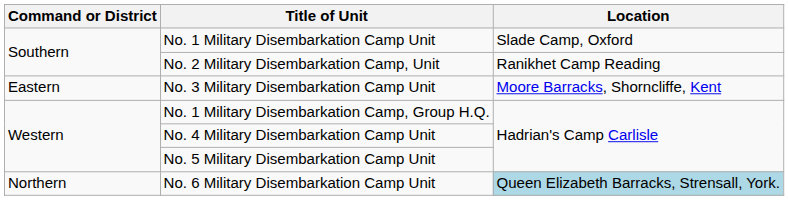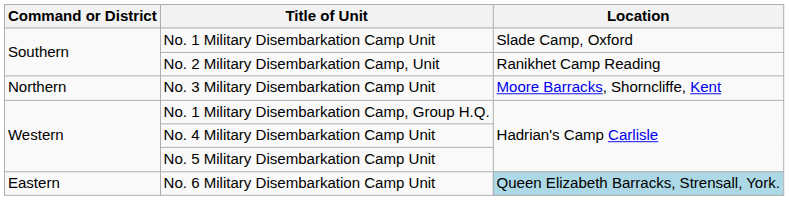 <table class="wikitable">
 <tr>
 <th>Command or District</th>
 <th>Title of Unit</th>
 <th>Location</th>
 </tr>
 <tr>
 <td rowspan="2">Southern</td>
 <td>No. 1 Military Disembarkation Camp Unit</td>
 <td>Slade Camp, Oxford</td>
 </tr>
 <tr>
 <td>No. 2 Military Disembarkation Camp, Unit</td>
 <td>Ranikhet Camp Reading</td>
 </tr>
 <tr>
-<td>Eastern</td>
+<td>Northern</td>
 <td>No. 3 Military Disembarkation Camp Unit</td>
 <td><a href='#'>Moore Barracks</a>, Shorncliffe, <a href='#'>Kent</a></td>
 </tr>
 <tr>
 <td rowspan="3">Western</td>
 <td>No. 1 Military Disembarkation Camp, Group H.Q.</td>
 <td rowspan="3">Hadrian's Camp <a href='#'>Carlisle</a></td>
 </tr>
 <tr>
 <td>No. 4 Military Disembarkation Camp Unit</td>
 </tr>
 <tr>
 <td>No. 5 Military Disembarkation Camp Unit</td>
 </tr>
 <tr>
-<td>Northern</td>
+<td>Eastern</td>
 <td>No. 6 Military Disembarkation Camp Unit</td>
 <td style="background: lightblue;">Queen Elizabeth Barracks, Strensall, York.</td>
 </tr>
 </table>
